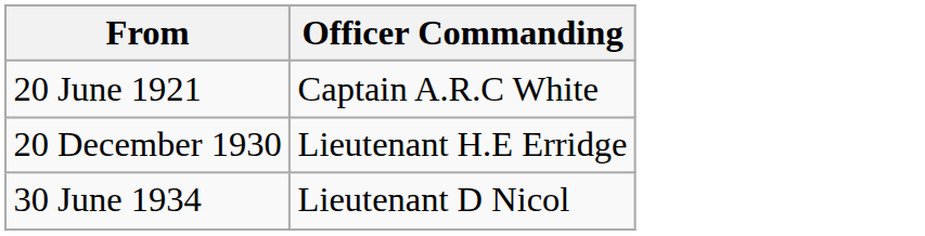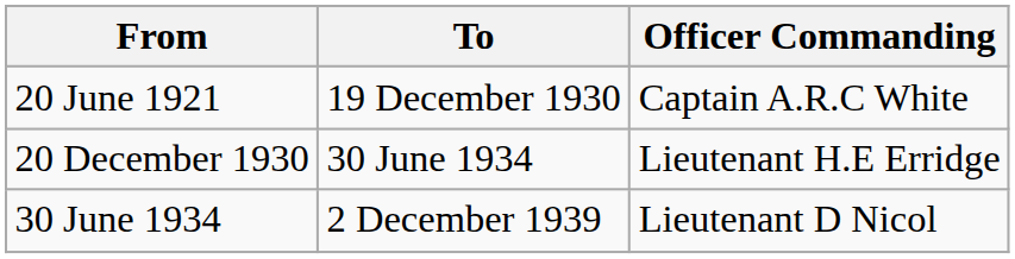 <table class="wikitable">
 <tr>
 <th>From</th>
+<th>To</th>
 <th>Officer Commanding</th>
 </tr>
 <tr>
 <td>20 June 1921</td>
+<td>19 December 1930</td>
 <td>Captain A.R.C White</td>
 </tr>
 <tr>
 <td>20 December 1930</td>
+<td>30 June 1934</td>
 <td>Lieutenant H.E Erridge</td>
 </tr>
 <tr>
 <td>30 June 1934</td>
+<td>2 December 1939</td>
 <td>Lieutenant D Nicol</td>
 </tr>
 </table>
